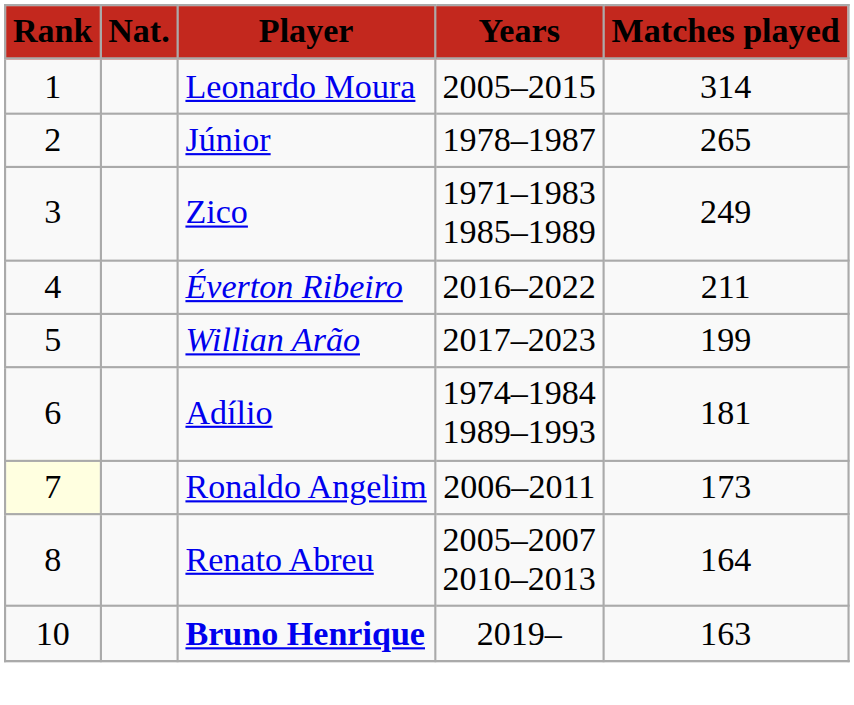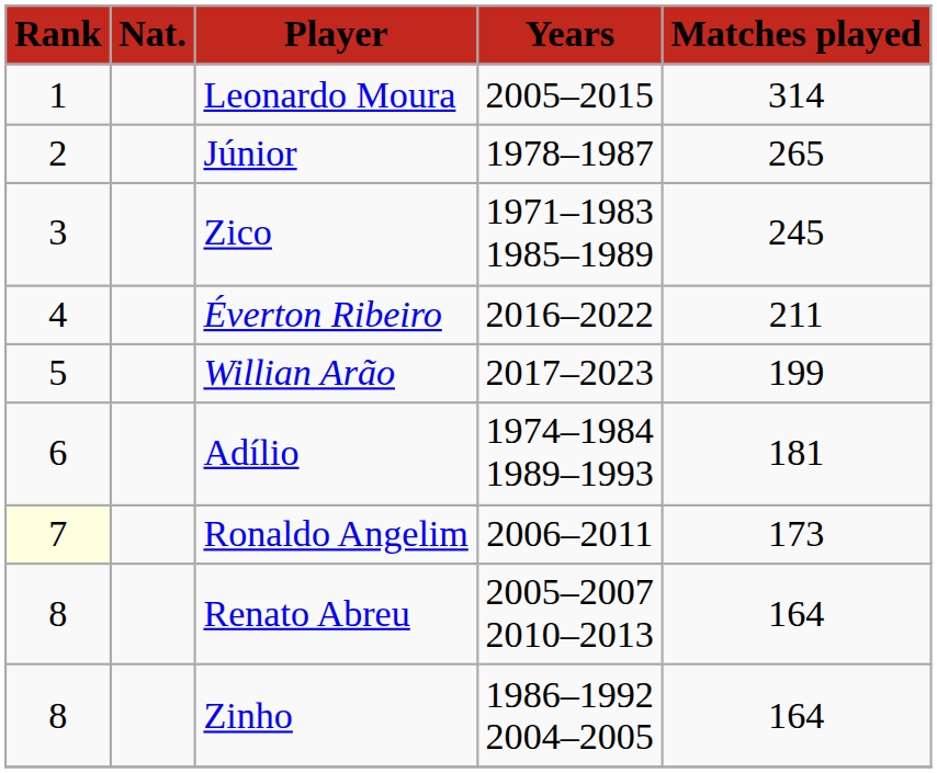 <table class="wikitable">
 <tr style="background:#C3281E; text-align:center;">
 <td><span><strong>Rank</strong></span></td>
 <td><span><strong>Nat.</strong></span></td>
 <td><span><strong>Player</strong></span></td>
 <td><span><strong>Years</strong></span></td>
 <td><span><strong>Matches played</strong></span></td>
 </tr>
 <tr>
 <td align=center>1</td>
 <td align=left></td>
 <td align=left><a href='#'>Leonardo Moura</a></td>
 <td align=center>2005–2015</td>
 <td align=center>314</td>
 </tr>
 <tr>
 <td align=center>2</td>
 <td align=left></td>
 <td align=left><a href='#'>Júnior</a></td>
 <td align=center>1978–1987</td>
 <td align=center>265</td>
 </tr>
 <tr>
 <td align=center>3</td>
 <td align=left></td>
 <td align=left><a href='#'>Zico</a></td>
 <td align=center>1971–1983<br>1985–1989</td>
-<td align=center>249</td>
+<td align=center>245</td>
 </tr>
 <tr>
 <td align=center>4</td>
 <td align=left></td>
 <td align=left><em><a href='#'>Éverton Ribeiro</a></em></td>
 <td align=center>2016–2022</td>
 <td align=center>211</td>
 </tr>
 <tr>
 <td align=center>5</td>
 <td align=left></td>
 <td align=left><em><a href='#'>Willian Arão</a></em></td>
 <td align=center>2017–2023</td>
 <td align=center>199</td>
 </tr>
 <tr>
 <td align=center>6</td>
 <td align=left></td>
 <td align=left><a href='#'>Adílio</a></td>
 <td align=center>1974–1984<br>1989–1993</td>
 <td align=center>181</td>
 </tr>
 <tr>
 <td align=center style="background: lightyellow;">7</td>
 <td align=left></td>
 <td align=left><a href='#'>Ronaldo Angelim</a></td>
 <td align=center>2006–2011</td>
 <td align=center>173</td>
 </tr>
 <tr>
 <td align=center>8</td>
 <td align=left></td>
 <td align=left><a href='#'>Renato Abreu</a></td>
 <td align=center>2005–2007<br>2010–2013</td>
 <td align=center>164</td>
 </tr>
 <tr>
-<td align=center>10</td>
+<td align=center>8</td>
 <td align=left></td>
-<td align=left><strong><a href='#'>Bruno Henrique</a></strong></td>
-<td align=center>2019–</td>
-<td align=center>163</td>
+<td align=left><a href='#'>Zinho</a></td>
+<td align=center>1986–1992<br>2004–2005</td>
+<td align=center>164</td>
 </tr>
 <tr>
 </tr>
 </table>
